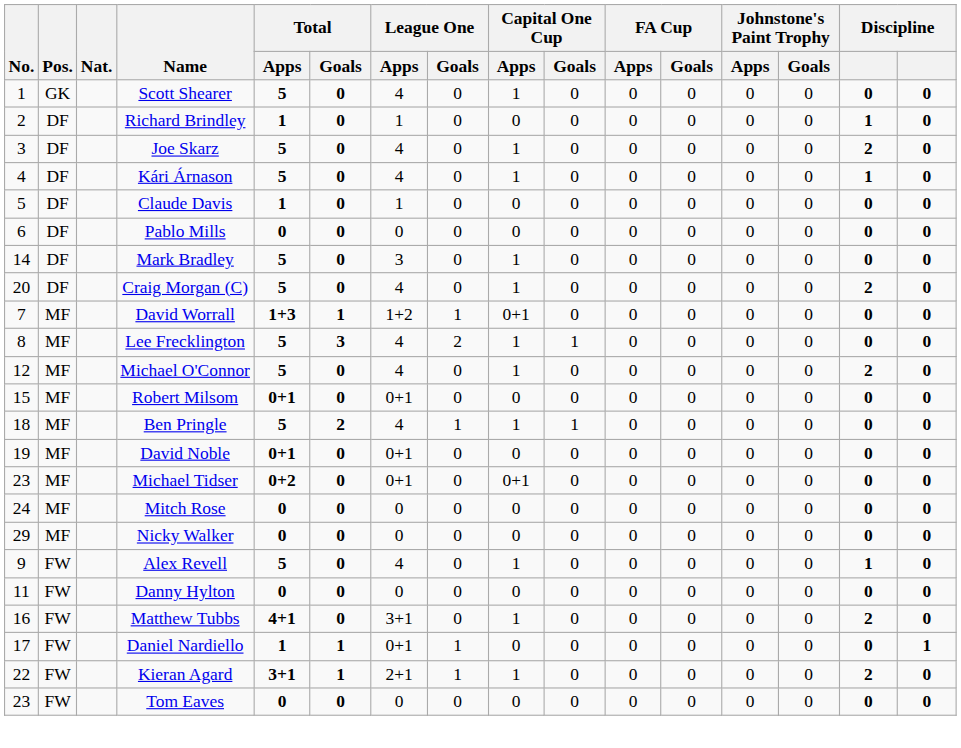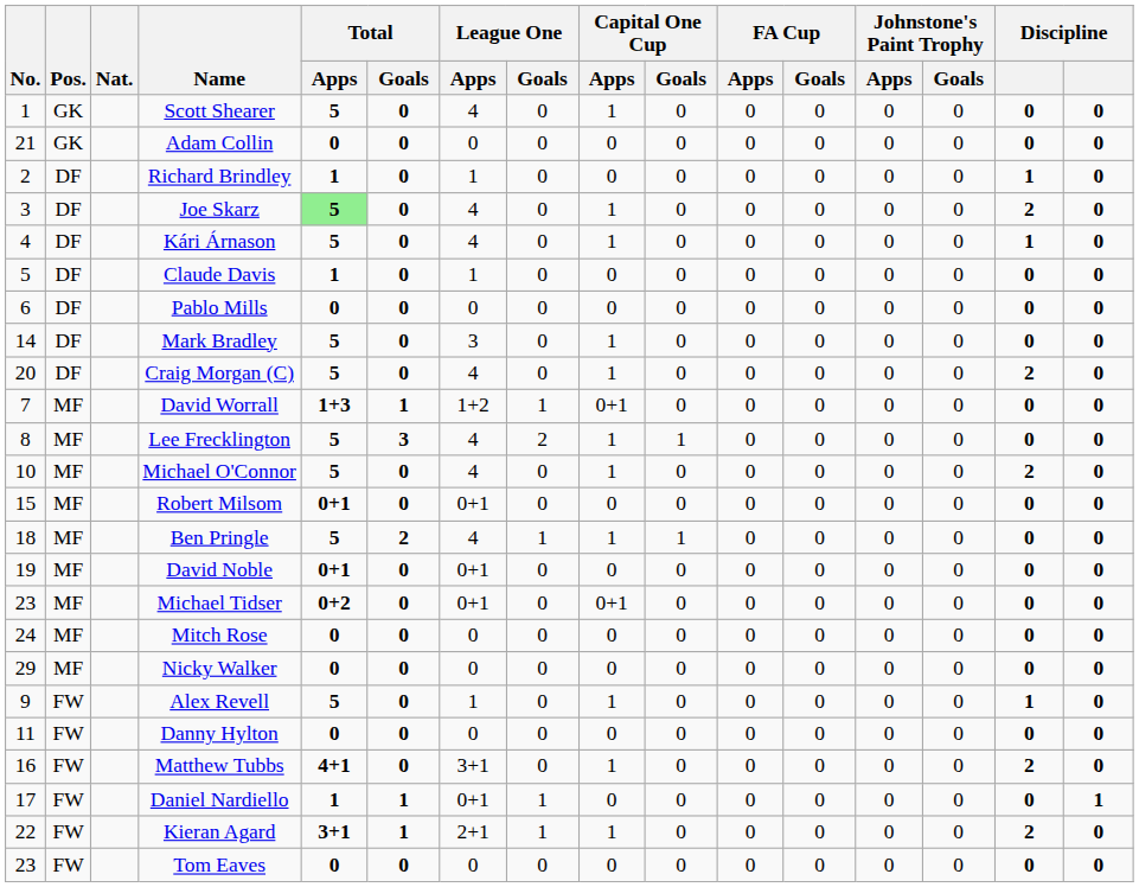 <table class="wikitable" style="text-align:center">
 <tr>
 <th rowspan="2" style="vertical-align:bottom;">No.</th>
 <th rowspan="2" style="vertical-align:bottom;">Pos.</th>
 <th rowspan="2" style="vertical-align:bottom;">Nat.</th>
 <th rowspan="2" style="vertical-align:bottom;">Name</th>
 <th colspan="2" style="width:100px;">Total</th>
 <th colspan="2" style="width:100px;">League One</th>
 <th colspan="2" style="width:100px;">Capital One Cup</th>
 <th colspan="2" style="width:100px;">FA Cup</th>
 <th colspan="2" style="width:100px;">Johnstone's Paint Trophy</th>
 <th colspan="2" style="width:100px;">Discipline</th>
 </tr>
 <tr>
 <th>Apps</th>
 <th>Goals</th>
 <th>Apps</th>
 <th>Goals</th>
 <th>Apps</th>
 <th>Goals</th>
 <th>Apps</th>
 <th>Goals</th>
 <th>Apps</th>
 <th>Goals</th>
 <th></th>
 <th></th>
 </tr>
 <tr>
 <td>1</td>
 <td>GK</td>
 <td></td>
 <td><a href='#'>Scott Shearer</a></td>
 <td><strong>5</strong></td>
 <td><strong>0</strong></td>
 <td>4</td>
 <td>0</td>
 <td>1</td>
 <td>0</td>
 <td>0</td>
 <td>0</td>
 <td>0</td>
 <td>0</td>
 <td><strong>0</strong></td>
 <td><strong>0</strong></td>
 </tr>
 <tr>
+<td>21</td>
+<td>GK</td>
+<td></td>
+<td><a href='#'>Adam Collin</a></td>
+<td><strong>0</strong></td>
+<td><strong>0</strong></td>
+<td>0</td>
+<td>0</td>
+<td>0</td>
+<td>0</td>
+<td>0</td>
+<td>0</td>
+<td>0</td>
+<td>0</td>
+<td><strong>0</strong></td>
+<td><strong>0</strong></td>
+</tr>
+<tr>
 <td>2</td>
 <td>DF</td>
 <td></td>
 <td><a href='#'>Richard Brindley</a></td>
 <td><strong>1</strong></td>
 <td><strong>0</strong></td>
 <td>1</td>
 <td>0</td>
 <td>0</td>
 <td>0</td>
 <td>0</td>
 <td>0</td>
 <td>0</td>
 <td>0</td>
 <td><strong>1</strong></td>
 <td><strong>0</strong></td>
 </tr>
 <tr>
 <td>3</td>
 <td>DF</td>
 <td></td>
 <td><a href='#'>Joe Skarz</a></td>
-<td><strong>5</strong></td>
+<td style="background: lightgreen;"><strong>5</strong></td>
 <td><strong>0</strong></td>
 <td>4</td>
 <td>0</td>
 <td>1</td>
 <td>0</td>
 <td>0</td>
 <td>0</td>
 <td>0</td>
 <td>0</td>
 <td><strong>2</strong></td>
 <td><strong>0</strong></td>
 </tr>
 <tr>
 <td>4</td>
 <td>DF</td>
 <td></td>
 <td><a href='#'>Kári Árnason</a></td>
 <td><strong>5</strong></td>
 <td><strong>0</strong></td>
 <td>4</td>
 <td>0</td>
 <td>1</td>
 <td>0</td>
 <td>0</td>
 <td>0</td>
 <td>0</td>
 <td>0</td>
 <td><strong>1</strong></td>
 <td><strong>0</strong></td>
 </tr>
 <tr>
 <td>5</td>
 <td>DF</td>
 <td></td>
 <td><a href='#'>Claude Davis</a></td>
 <td><strong>1</strong></td>
 <td><strong>0</strong></td>
 <td>1</td>
 <td>0</td>
 <td>0</td>
 <td>0</td>
 <td>0</td>
 <td>0</td>
 <td>0</td>
 <td>0</td>
 <td><strong>0</strong></td>
 <td><strong>0</strong></td>
 </tr>
 <tr>
 <td>6</td>
 <td>DF</td>
 <td></td>
 <td><a href='#'>Pablo Mills</a></td>
 <td><strong>0</strong></td>
 <td><strong>0</strong></td>
 <td>0</td>
 <td>0</td>
 <td>0</td>
 <td>0</td>
 <td>0</td>
 <td>0</td>
 <td>0</td>
 <td>0</td>
 <td><strong>0</strong></td>
 <td><strong>0</strong></td>
 </tr>
 <tr>
 <td>14</td>
 <td>DF</td>
 <td></td>
 <td><a href='#'>Mark Bradley</a></td>
 <td><strong>5</strong></td>
 <td><strong>0</strong></td>
 <td>3</td>
 <td>0</td>
 <td>1</td>
 <td>0</td>
 <td>0</td>
 <td>0</td>
 <td>0</td>
 <td>0</td>
 <td><strong>0</strong></td>
 <td><strong>0</strong></td>
 </tr>
 <tr>
 <td>20</td>
 <td>DF</td>
 <td></td>
 <td><a href='#'>Craig Morgan (C)</a></td>
 <td><strong>5</strong></td>
 <td><strong>0</strong></td>
 <td>4</td>
 <td>0</td>
 <td>1</td>
 <td>0</td>
 <td>0</td>
 <td>0</td>
 <td>0</td>
 <td>0</td>
 <td><strong>2</strong></td>
 <td><strong>0</strong></td>
 </tr>
 <tr>
 <td>7</td>
 <td>MF</td>
 <td></td>
 <td><a href='#'>David Worrall</a></td>
 <td><strong>1+3</strong></td>
 <td><strong>1</strong></td>
 <td>1+2</td>
 <td>1</td>
 <td>0+1</td>
 <td>0</td>
 <td>0</td>
 <td>0</td>
 <td>0</td>
 <td>0</td>
 <td><strong>0</strong></td>
 <td><strong>0</strong></td>
 </tr>
 <tr>
 <td>8</td>
 <td>MF</td>
 <td></td>
 <td><a href='#'>Lee Frecklington</a></td>
 <td><strong>5</strong></td>
 <td><strong>3</strong></td>
 <td>4</td>
 <td>2</td>
 <td>1</td>
 <td>1</td>
 <td>0</td>
 <td>0</td>
 <td>0</td>
 <td>0</td>
 <td><strong>0</strong></td>
 <td><strong>0</strong></td>
 </tr>
 <tr>
-<td>12</td>
+<td>10</td>
 <td>MF</td>
 <td></td>
 <td><a href='#'>Michael O'Connor</a></td>
 <td><strong>5</strong></td>
 <td><strong>0</strong></td>
 <td>4</td>
 <td>0</td>
 <td>1</td>
 <td>0</td>
 <td>0</td>
 <td>0</td>
 <td>0</td>
 <td>0</td>
 <td><strong>2</strong></td>
 <td><strong>0</strong></td>
 </tr>
 <tr>
 <td>15</td>
 <td>MF</td>
 <td></td>
 <td><a href='#'>Robert Milsom</a></td>
 <td><strong>0+1</strong></td>
 <td><strong>0</strong></td>
 <td>0+1</td>
 <td>0</td>
 <td>0</td>
 <td>0</td>
 <td>0</td>
 <td>0</td>
 <td>0</td>
 <td>0</td>
 <td><strong>0</strong></td>
 <td><strong>0</strong></td>
 </tr>
 <tr>
 <td>18</td>
 <td>MF</td>
 <td></td>
 <td><a href='#'>Ben Pringle</a></td>
 <td><strong>5</strong></td>
 <td><strong>2</strong></td>
 <td>4</td>
 <td>1</td>
 <td>1</td>
 <td>1</td>
 <td>0</td>
 <td>0</td>
 <td>0</td>
 <td>0</td>
 <td><strong>0</strong></td>
 <td><strong>0</strong></td>
 </tr>
 <tr>
 <td>19</td>
 <td>MF</td>
 <td></td>
 <td><a href='#'>David Noble</a></td>
 <td><strong>0+1</strong></td>
 <td><strong>0</strong></td>
 <td>0+1</td>
 <td>0</td>
 <td>0</td>
 <td>0</td>
 <td>0</td>
 <td>0</td>
 <td>0</td>
 <td>0</td>
 <td><strong>0</strong></td>
 <td><strong>0</strong></td>
 </tr>
 <tr>
 <td>23</td>
 <td>MF</td>
 <td></td>
 <td><a href='#'>Michael Tidser</a></td>
 <td><strong>0+2</strong></td>
 <td><strong>0</strong></td>
 <td>0+1</td>
 <td>0</td>
 <td>0+1</td>
 <td>0</td>
 <td>0</td>
 <td>0</td>
 <td>0</td>
 <td>0</td>
 <td><strong>0</strong></td>
 <td><strong>0</strong></td>
 </tr>
 <tr>
 <td>24</td>
 <td>MF</td>
 <td></td>
 <td><a href='#'>Mitch Rose</a></td>
 <td><strong>0</strong></td>
 <td><strong>0</strong></td>
 <td>0</td>
 <td>0</td>
 <td>0</td>
 <td>0</td>
 <td>0</td>
 <td>0</td>
 <td>0</td>
 <td>0</td>
 <td><strong>0</strong></td>
 <td><strong>0</strong></td>
 </tr>
 <tr>
 <td>29</td>
 <td>MF</td>
 <td></td>
 <td><a href='#'>Nicky Walker</a></td>
 <td><strong>0</strong></td>
 <td><strong>0</strong></td>
 <td>0</td>
 <td>0</td>
 <td>0</td>
 <td>0</td>
 <td>0</td>
 <td>0</td>
 <td>0</td>
 <td>0</td>
 <td><strong>0</strong></td>
 <td><strong>0</strong></td>
 </tr>
 <tr>
 <td>9</td>
 <td>FW</td>
 <td></td>
 <td><a href='#'>Alex Revell</a></td>
 <td><strong>5</strong></td>
 <td><strong>0</strong></td>
-<td>4</td>
+<td>1</td>
 <td>0</td>
 <td>1</td>
 <td>0</td>
 <td>0</td>
 <td>0</td>
 <td>0</td>
 <td>0</td>
 <td><strong>1</strong></td>
 <td><strong>0</strong></td>
 </tr>
 <tr>
 <td>11</td>
 <td>FW</td>
 <td></td>
 <td><a href='#'>Danny Hylton</a></td>
 <td><strong>0</strong></td>
 <td><strong>0</strong></td>
 <td>0</td>
 <td>0</td>
 <td>0</td>
 <td>0</td>
 <td>0</td>
 <td>0</td>
 <td>0</td>
 <td>0</td>
 <td><strong>0</strong></td>
 <td><strong>0</strong></td>
 </tr>
 <tr>
 <td>16</td>
 <td>FW</td>
 <td></td>
 <td><a href='#'>Matthew Tubbs</a></td>
 <td><strong>4+1</strong></td>
 <td><strong>0</strong></td>
 <td>3+1</td>
 <td>0</td>
 <td>1</td>
 <td>0</td>
 <td>0</td>
 <td>0</td>
 <td>0</td>
 <td>0</td>
 <td><strong>2</strong></td>
 <td><strong>0</strong></td>
 </tr>
 <tr>
 <td>17</td>
 <td>FW</td>
 <td></td>
 <td><a href='#'>Daniel Nardiello</a></td>
 <td><strong>1</strong></td>
 <td><strong>1</strong></td>
 <td>0+1</td>
 <td>1</td>
 <td>0</td>
 <td>0</td>
 <td>0</td>
 <td>0</td>
 <td>0</td>
 <td>0</td>
 <td><strong>0</strong></td>
 <td><strong>1</strong></td>
 </tr>
 <tr>
 <td>22</td>
 <td>FW</td>
 <td></td>
 <td><a href='#'>Kieran Agard</a></td>
 <td><strong>3+1</strong></td>
 <td><strong>1</strong></td>
 <td>2+1</td>
 <td>1</td>
 <td>1</td>
 <td>0</td>
 <td>0</td>
 <td>0</td>
 <td>0</td>
 <td>0</td>
 <td><strong>2</strong></td>
 <td><strong>0</strong></td>
 </tr>
 <tr>
 <td>23</td>
 <td>FW</td>
 <td></td>
 <td><a href='#'>Tom Eaves</a></td>
 <td><strong>0</strong></td>
 <td><strong>0</strong></td>
 <td>0</td>
 <td>0</td>
 <td>0</td>
 <td>0</td>
 <td>0</td>
 <td>0</td>
 <td>0</td>
 <td>0</td>
 <td><strong>0</strong></td>
 <td><strong>0</strong></td>
 </tr>
 </table>
